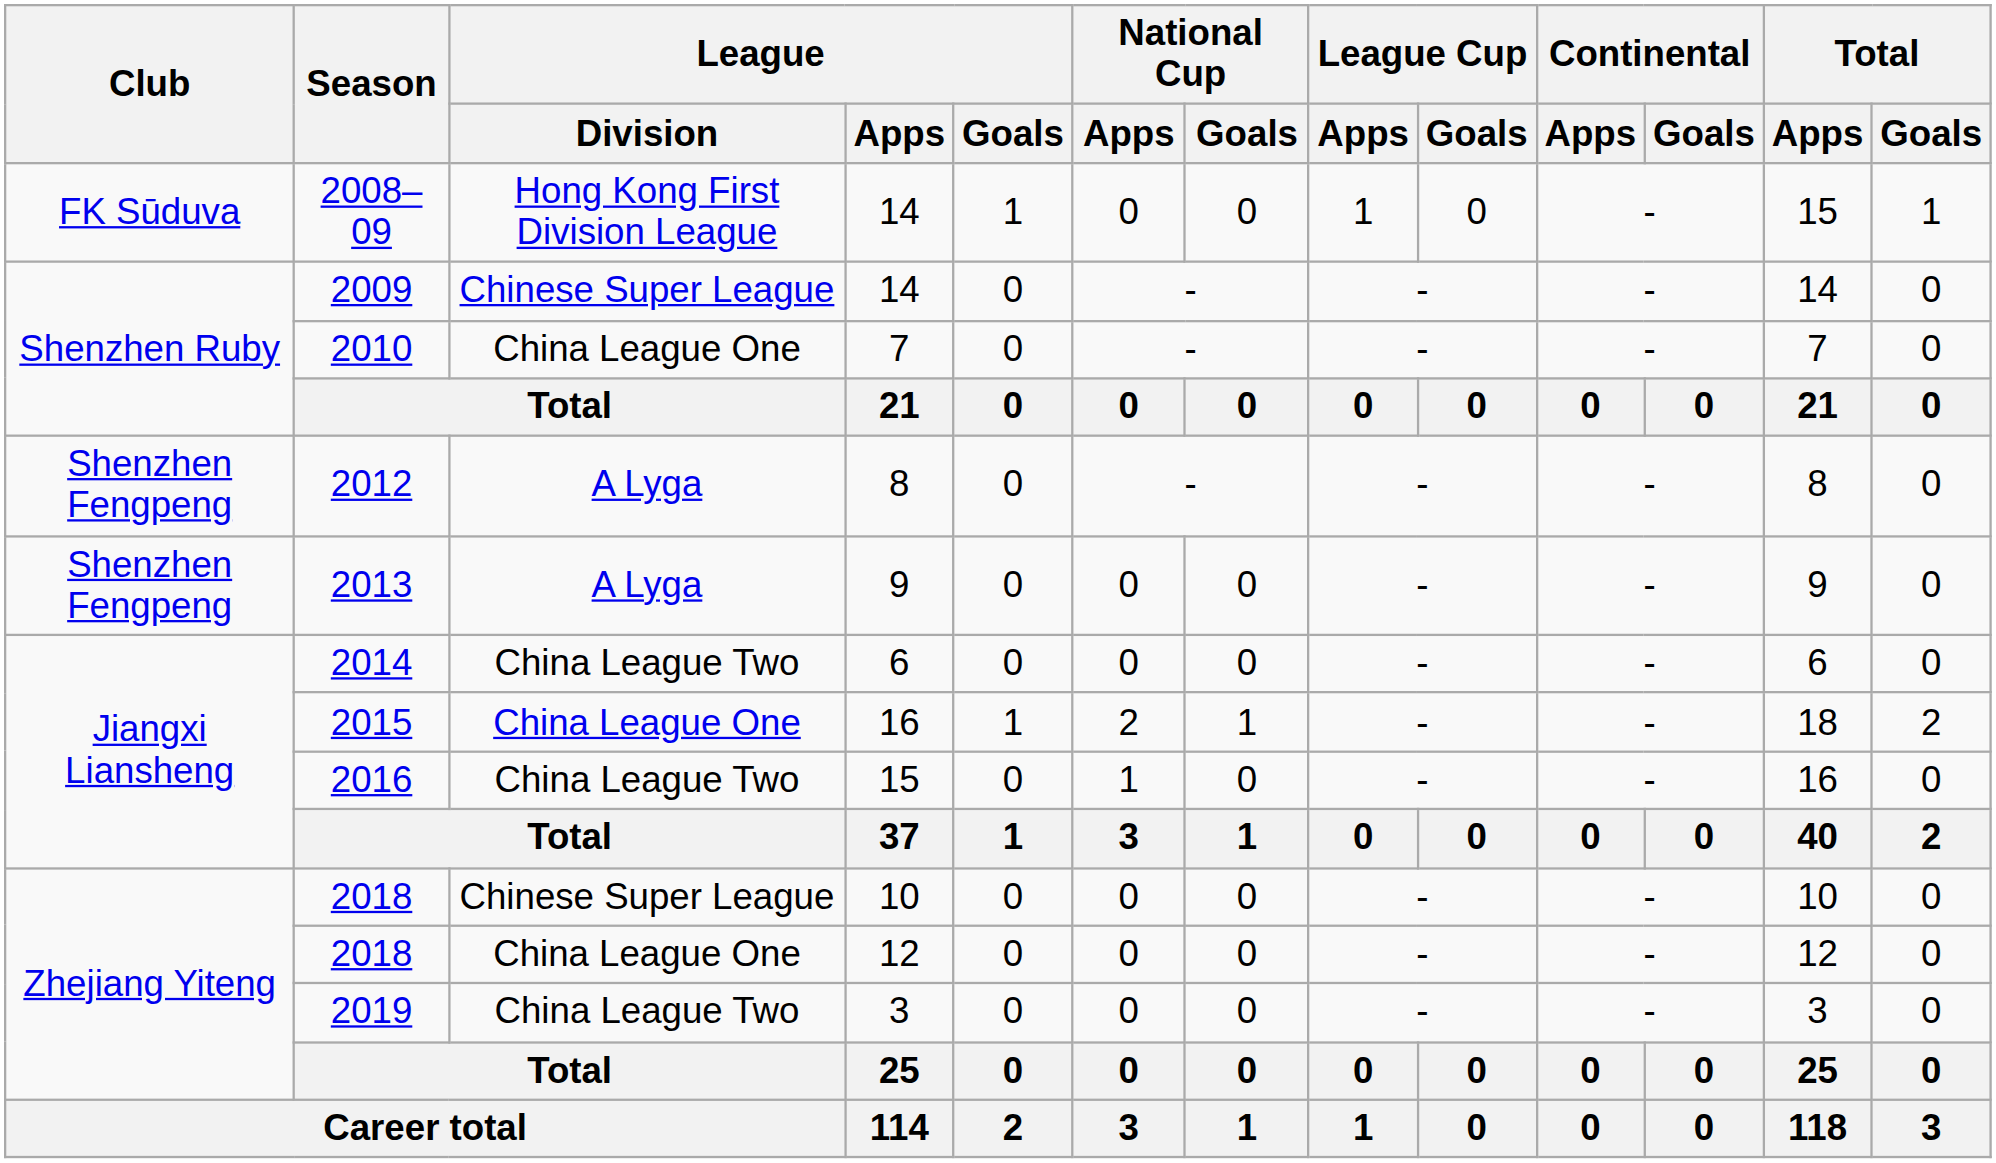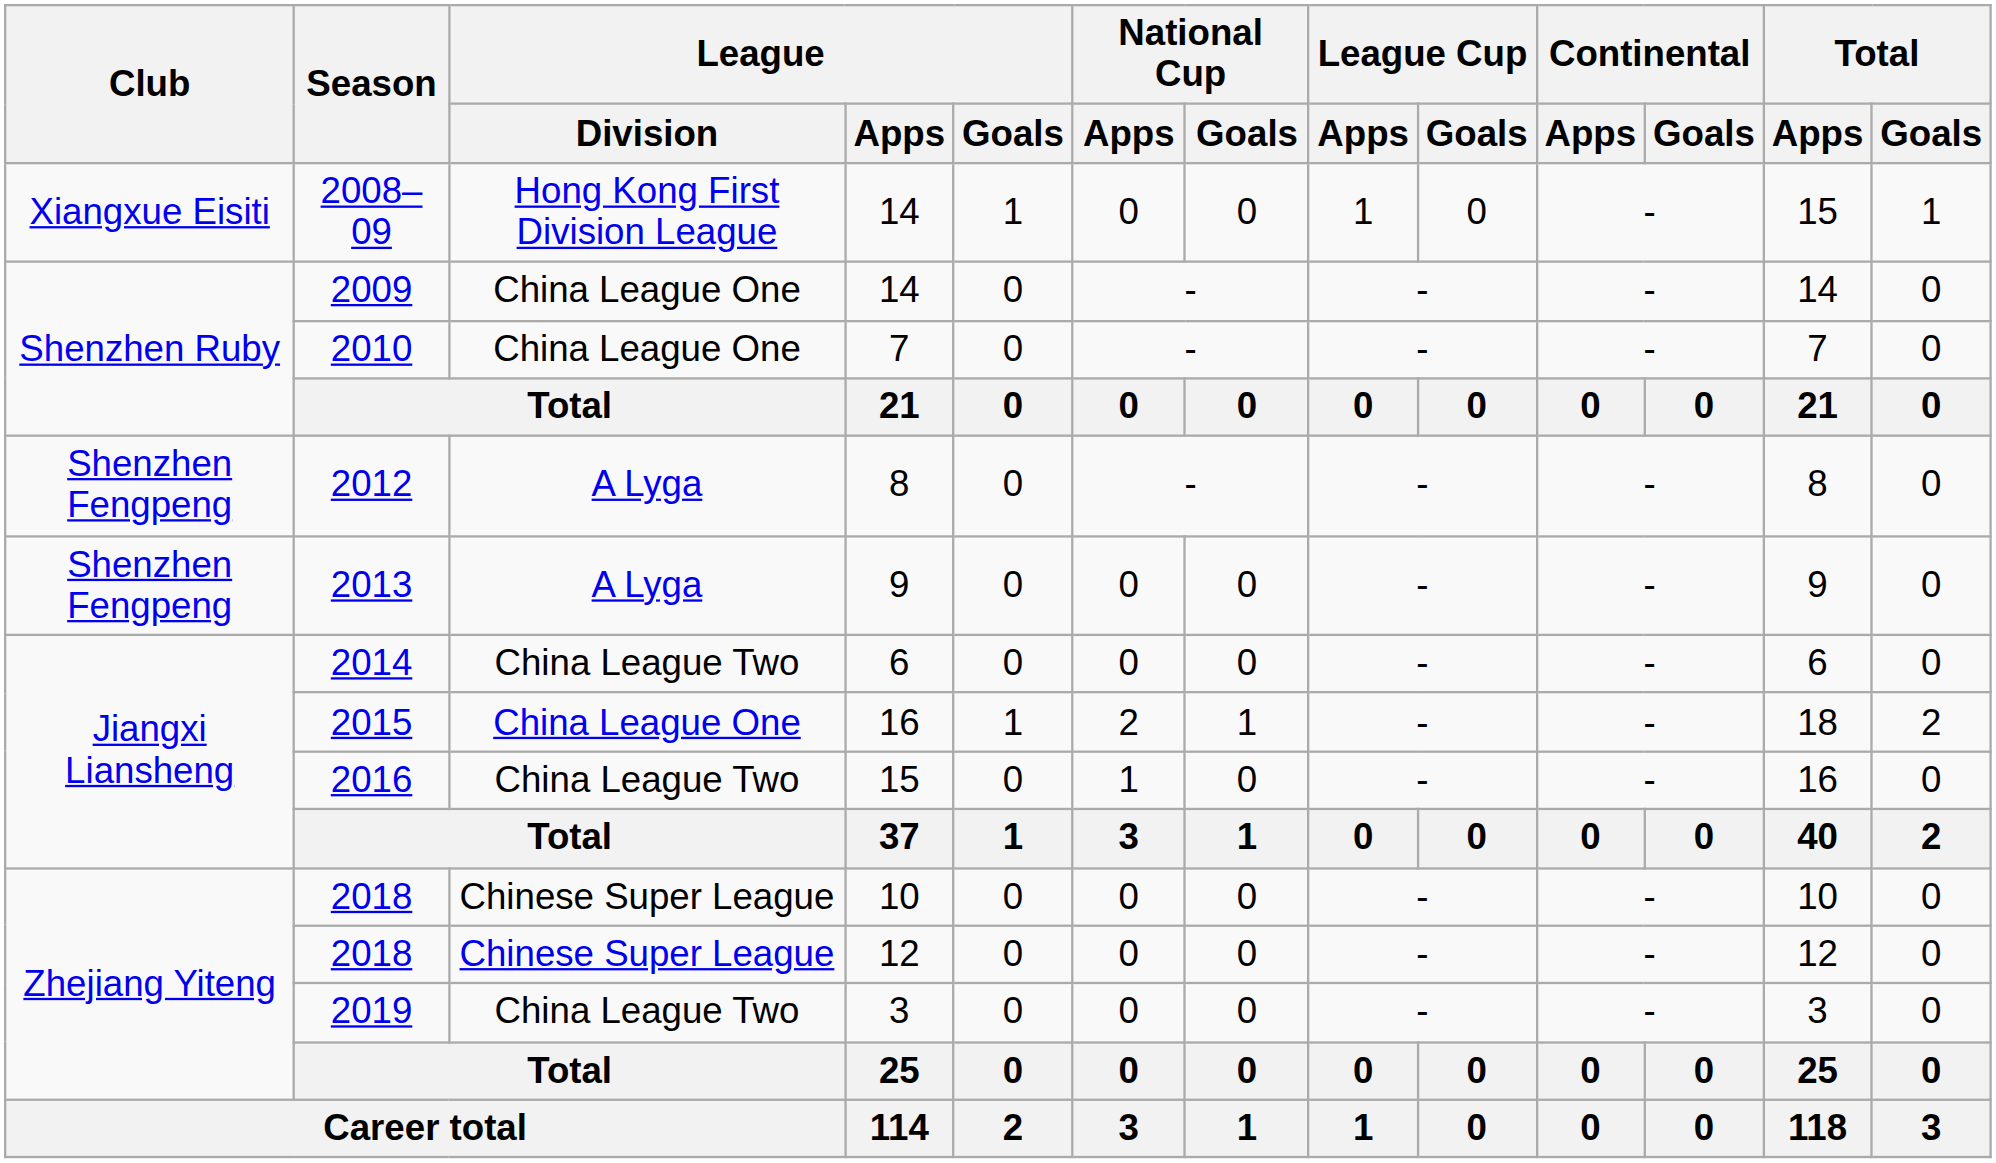 <table class="wikitable" style="text-align: center">
 <tr>
 <th rowspan="2">Club</th>
 <th rowspan="2">Season</th>
 <th colspan="3">League</th>
 <th colspan="2">National Cup</th>
 <th colspan="2">League Cup</th>
 <th colspan="2">Continental</th>
 <th colspan="2">Total</th>
 </tr>
 <tr>
 <th>Division</th>
 <th>Apps</th>
 <th>Goals</th>
 <th>Apps</th>
 <th>Goals</th>
 <th>Apps</th>
 <th>Goals</th>
 <th>Apps</th>
 <th>Goals</th>
 <th>Apps</th>
 <th>Goals</th>
 </tr>
 <tr>
-<td><a href='#'>FK Sūduva</a></td>
+<td><a href='#'>Xiangxue Eisiti</a></td>
 <td><a href='#'>2008–09</a></td>
 <td><a href='#'>Hong Kong First Division League</a></td>
 <td>14</td>
 <td>1</td>
 <td>0</td>
 <td>0</td>
 <td>1</td>
 <td>0</td>
 <td colspan="2">-</td>
 <td>15</td>
 <td>1</td>
 </tr>
 <tr>
 <td rowspan=3><a href='#'>Shenzhen Ruby</a></td>
 <td><a href='#'>2009</a></td>
-<td><a href='#'>Chinese Super League</a></td>
+<td>China League One</td>
 <td>14</td>
 <td>0</td>
 <td colspan="2">-</td>
 <td colspan="2">-</td>
 <td colspan="2">-</td>
 <td>14</td>
 <td>0</td>
 </tr>
 <tr>
 <td><a href='#'>2010</a></td>
 <td>China League One</td>
 <td>7</td>
 <td>0</td>
 <td colspan="2">-</td>
 <td colspan="2">-</td>
 <td colspan="2">-</td>
 <td>7</td>
 <td>0</td>
 </tr>
 <tr>
 <th colspan="2"><strong>Total</strong></th>
 <th>21</th>
 <th>0</th>
 <th>0</th>
 <th>0</th>
 <th>0</th>
 <th>0</th>
 <th>0</th>
 <th>0</th>
 <th>21</th>
 <th>0</th>
 </tr>
 <tr>
 <td><a href='#'>Shenzhen Fengpeng</a></td>
 <td><a href='#'>2012</a></td>
 <td><a href='#'>A Lyga</a></td>
 <td>8</td>
 <td>0</td>
 <td colspan="2">-</td>
 <td colspan="2">-</td>
 <td colspan="2">-</td>
 <td>8</td>
 <td>0</td>
 </tr>
 <tr>
 <td><a href='#'>Shenzhen Fengpeng</a></td>
 <td><a href='#'>2013</a></td>
 <td><a href='#'>A Lyga</a></td>
 <td>9</td>
 <td>0</td>
 <td>0</td>
 <td>0</td>
 <td colspan="2">-</td>
 <td colspan="2">-</td>
 <td>9</td>
 <td>0</td>
 </tr>
 <tr>
 <td rowspan=4><a href='#'>Jiangxi Liansheng</a></td>
 <td><a href='#'>2014</a></td>
 <td>China League Two</td>
 <td>6</td>
 <td>0</td>
 <td>0</td>
 <td>0</td>
 <td colspan="2">-</td>
 <td colspan="2">-</td>
 <td>6</td>
 <td>0</td>
 </tr>
 <tr>
 <td><a href='#'>2015</a></td>
 <td><a href='#'>China League One</a></td>
 <td>16</td>
 <td>1</td>
 <td>2</td>
 <td>1</td>
 <td colspan="2">-</td>
 <td colspan="2">-</td>
 <td>18</td>
 <td>2</td>
 </tr>
 <tr>
 <td><a href='#'>2016</a></td>
 <td>China League Two</td>
 <td>15</td>
 <td>0</td>
 <td>1</td>
 <td>0</td>
 <td colspan="2">-</td>
 <td colspan="2">-</td>
 <td>16</td>
 <td>0</td>
 </tr>
 <tr>
 <th colspan="2"><strong>Total</strong></th>
 <th>37</th>
 <th>1</th>
 <th>3</th>
 <th>1</th>
 <th>0</th>
 <th>0</th>
 <th>0</th>
 <th>0</th>
 <th>40</th>
 <th>2</th>
 </tr>
 <tr>
 <td rowspan=4><a href='#'>Zhejiang Yiteng</a></td>
 <td><a href='#'>2018</a></td>
 <td>Chinese Super League</td>
 <td>10</td>
 <td>0</td>
 <td>0</td>
 <td>0</td>
 <td colspan="2">-</td>
 <td colspan="2">-</td>
 <td>10</td>
 <td>0</td>
 </tr>
 <tr>
 <td><a href='#'>2018</a></td>
-<td>China League One</td>
+<td><a href='#'>Chinese Super League</a></td>
 <td>12</td>
 <td>0</td>
 <td>0</td>
 <td>0</td>
 <td colspan="2">-</td>
 <td colspan="2">-</td>
 <td>12</td>
 <td>0</td>
 </tr>
 <tr>
 <td><a href='#'>2019</a></td>
 <td>China League Two</td>
 <td>3</td>
 <td>0</td>
 <td>0</td>
 <td>0</td>
 <td colspan="2">-</td>
 <td colspan="2">-</td>
 <td>3</td>
 <td>0</td>
 </tr>
 <tr>
 <th colspan="2"><strong>Total</strong></th>
 <th>25</th>
 <th>0</th>
 <th>0</th>
 <th>0</th>
 <th>0</th>
 <th>0</th>
 <th>0</th>
 <th>0</th>
 <th>25</th>
 <th>0</th>
 </tr>
 <tr>
 <th colspan=3>Career total</th>
 <th>114</th>
 <th>2</th>
 <th>3</th>
 <th>1</th>
 <th>1</th>
 <th>0</th>
 <th>0</th>
 <th>0</th>
 <th>118</th>
 <th>3</th>
 </tr>
 </table>
